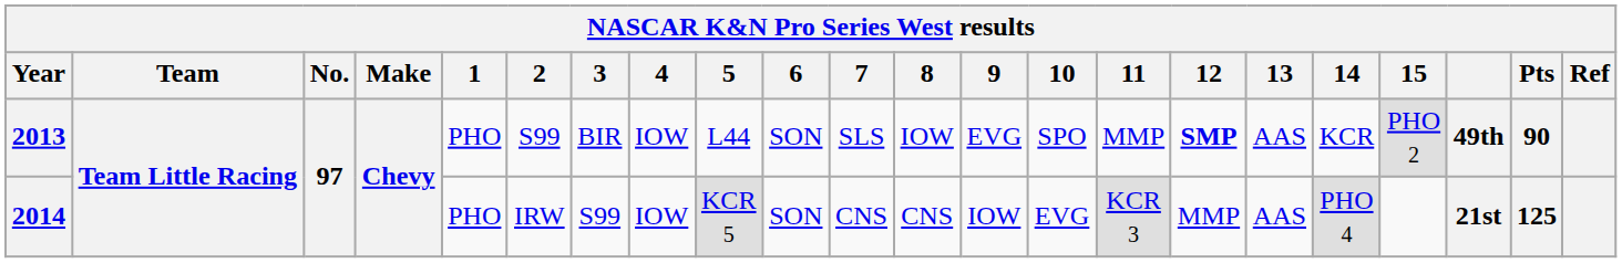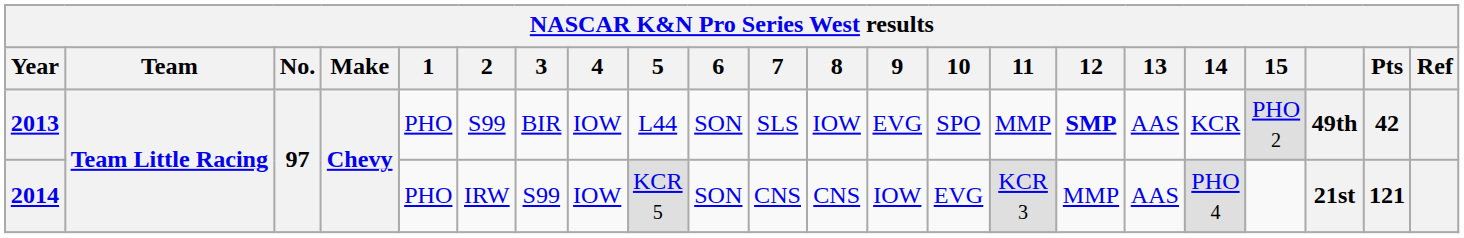 <table class="wikitable" style="text-align:center; font-size:75%">
 <tr>
 <th colspan=23><a href='#'>NASCAR K&N Pro Series West</a> results</th>
 </tr>
 <tr>
 <th>Year</th>
 <th>Team</th>
 <th>No.</th>
 <th>Make</th>
 <th>1</th>
 <th>2</th>
 <th>3</th>
 <th>4</th>
 <th>5</th>
 <th>6</th>
 <th>7</th>
 <th>8</th>
 <th>9</th>
 <th>10</th>
 <th>11</th>
 <th>12</th>
 <th>13</th>
 <th>14</th>
 <th>15</th>
 <th></th>
 <th>Pts</th>
 <th>Ref</th>
 </tr>
 <tr>
 <th><a href='#'>2013</a></th>
 <th rowspan=2><a href='#'>Team Little Racing</a></th>
 <th rowspan=2>97</th>
 <th rowspan=2><a href='#'>Chevy</a></th>
 <td><a href='#'>PHO</a></td>
 <td><a href='#'>S99</a></td>
 <td><a href='#'>BIR</a></td>
 <td><a href='#'>IOW</a></td>
 <td><a href='#'>L44</a></td>
 <td><a href='#'>SON</a></td>
 <td><a href='#'>SLS</a></td>
 <td><a href='#'>IOW</a></td>
 <td><a href='#'>EVG</a></td>
 <td><a href='#'>SPO</a></td>
 <td><a href='#'>MMP</a></td>
 <td><strong><a href='#'>SMP</a></strong></td>
 <td><a href='#'>AAS</a></td>
 <td><a href='#'>KCR</a></td>
 <td style="background:#DFDFDF;"><a href='#'>PHO</a><br><small>2</small></td>
 <th>49th</th>
-<th>90</th>
+<th>42</th>
 <th></th>
 </tr>
 <tr>
 <th><a href='#'>2014</a></th>
 <td><a href='#'>PHO</a></td>
 <td><a href='#'>IRW</a></td>
 <td><a href='#'>S99</a></td>
 <td><a href='#'>IOW</a></td>
 <td style="background:#DFDFDF;"><a href='#'>KCR</a><br><small>5</small></td>
 <td><a href='#'>SON</a></td>
 <td><a href='#'>CNS</a></td>
 <td><a href='#'>CNS</a></td>
 <td><a href='#'>IOW</a></td>
 <td><a href='#'>EVG</a></td>
 <td style="background:#DFDFDF;"><a href='#'>KCR</a><br><small>3</small></td>
 <td><a href='#'>MMP</a></td>
 <td><a href='#'>AAS</a></td>
 <td style="background:#DFDFDF;"><a href='#'>PHO</a><br><small>4</small></td>
 <td></td>
 <th>21st</th>
-<th>125</th>
+<th>121</th>
 <th></th>
 </tr>
 </table>
